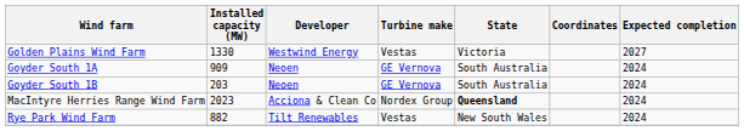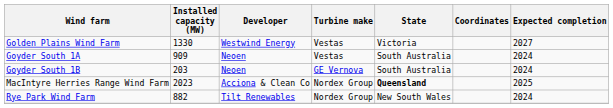 <table class="wikitable sortable">
 <tr>
 <th>Wind farm</th>
 <th>Installed <br> capacity <br> (MW)</th>
 <th>Developer</th>
 <th>Turbine make</th>
 <th>State</th>
 <th>Coordinates</th>
 <th>Expected completion</th>
 </tr>
 <tr>
 <td><a href='#'>Golden Plains Wind Farm</a></td>
 <td>1330</td>
 <td><a href='#'>Westwind Energy</a></td>
 <td>Vestas</td>
 <td>Victoria</td>
 <td></td>
 <td>2027</td>
 </tr>
 <tr>
 <td><a href='#'>Goyder South 1A</a></td>
 <td>909</td>
 <td><a href='#'>Neoen</a></td>
-<td><a href='#'>GE Vernova</a></td>
+<td>Vestas</td>
 <td>South Australia</td>
 <td></td>
 <td>2024</td>
 </tr>
 <tr>
 <td><a href='#'>Goyder South 1B</a></td>
 <td>203</td>
 <td><a href='#'>Neoen</a></td>
 <td><a href='#'>GE Vernova</a></td>
 <td>South Australia</td>
 <td></td>
 <td>2024</td>
 </tr>
 <tr>
 <td>MacIntyre Herries Range Wind Farm</td>
 <td>2023</td>
 <td><a href='#'>Acciona</a> & Clean Co</td>
 <td>Nordex Group</td>
 <td><strong>Queensland</strong></td>
 <td></td>
-<td>2024</td>
+<td>2025</td>
 </tr>
 <tr>
 <td><a href='#'>Rye Park Wind Farm</a></td>
 <td>882</td>
 <td><a href='#'>Tilt Renewables</a></td>
-<td>Vestas</td>
+<td>Nordex Group</td>
 <td>New South Wales</td>
 <td></td>
 <td>2024</td>
 </tr>
 <tr>
 </tr>
 </table>
